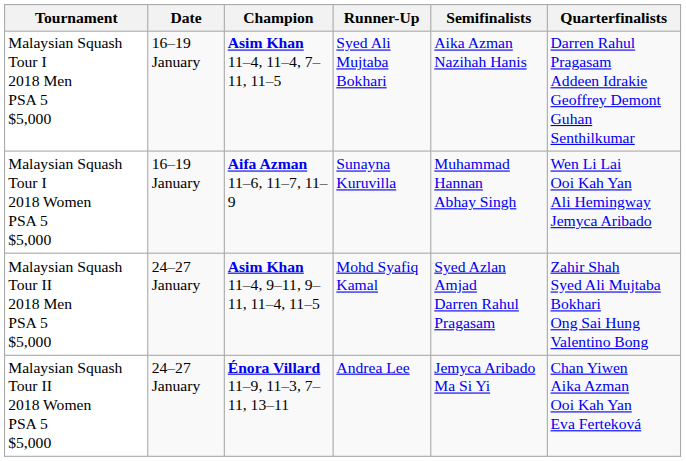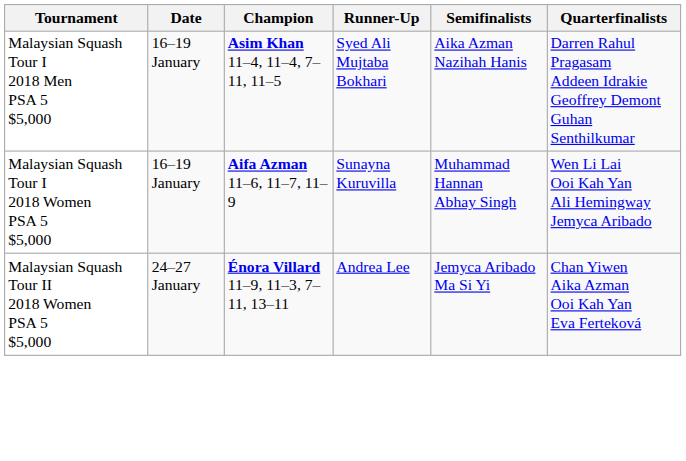 <table class="wikitable" style="font-size:88%">
 <tr>
 <th width=250>Tournament</th>
 <th width=110>Date</th>
 <th width=165>Champion</th>
 <th width=155>Runner-Up</th>
 <th width=155>Semifinalists</th>
 <th width=160>Quarterfinalists</th>
 </tr>
 <tr valign=top>
 <td style="background:#fff;">Malaysian Squash Tour I<br>2018 Men<br>PSA 5<br>$5,000<br></td>
 <td>16–19 January</td>
 <td> <strong><a href='#'>Asim Khan</a></strong><br>11–4, 11–4, 7–11, 11–5</td>
 <td> <a href='#'>Syed Ali Mujtaba Bokhari</a></td>
 <td> <a href='#'>Aika Azman</a><br> <a href='#'>Nazihah Hanis</a></td>
 <td> <a href='#'>Darren Rahul Pragasam</a><br> <a href='#'>Addeen Idrakie</a><br> <a href='#'>Geoffrey Demont</a><br> <a href='#'>Guhan Senthilkumar</a></td>
 </tr>
 <tr valign=top>
 <td style="background:#fff;">Malaysian Squash Tour I<br>2018 Women<br>PSA 5<br>$5,000<br></td>
 <td>16–19 January</td>
 <td> <strong><a href='#'>Aifa Azman</a></strong><br>11–6, 11–7, 11–9</td>
 <td> <a href='#'>Sunayna Kuruvilla</a></td>
 <td> <a href='#'>Muhammad Hannan</a><br> <a href='#'>Abhay Singh</a></td>
 <td> <a href='#'>Wen Li Lai</a><br> <a href='#'>Ooi Kah Yan</a><br> <a href='#'>Ali Hemingway</a><br> <a href='#'>Jemyca Aribado</a></td>
 </tr>
 <tr valign=top>
-<td style="background:#fff;">Malaysian Squash Tour II<br>2018 Men<br>PSA 5<br>$5,000<br></td>
-<td>24–27 January</td>
-<td> <strong><a href='#'>Asim Khan</a></strong><br>11–4, 9–11, 9–11, 11–4, 11–5</td>
-<td> <a href='#'>Mohd Syafiq Kamal</a></td>
-<td> <a href='#'>Syed Azlan Amjad</a><br> <a href='#'>Darren Rahul Pragasam</a></td>
-<td> <a href='#'>Zahir Shah</a><br> <a href='#'>Syed Ali Mujtaba Bokhari</a><br> <a href='#'>Ong Sai Hung</a><br> <a href='#'>Valentino Bong</a></td>
-</tr>
-<tr valign=top>
 <td style="background:#fff;">Malaysian Squash Tour II<br>2018 Women<br>PSA 5<br>$5,000<br></td>
 <td>24–27 January</td>
 <td> <strong><a href='#'>Énora Villard</a></strong><br>11–9, 11–3, 7–11, 13–11</td>
 <td> <a href='#'>Andrea Lee</a></td>
 <td> <a href='#'>Jemyca Aribado</a><br> <a href='#'>Ma Si Yi</a></td>
 <td> <a href='#'>Chan Yiwen</a><br> <a href='#'>Aika Azman</a><br> <a href='#'>Ooi Kah Yan</a><br> <a href='#'>Eva Ferteková</a></td>
 </tr>
 </table>
